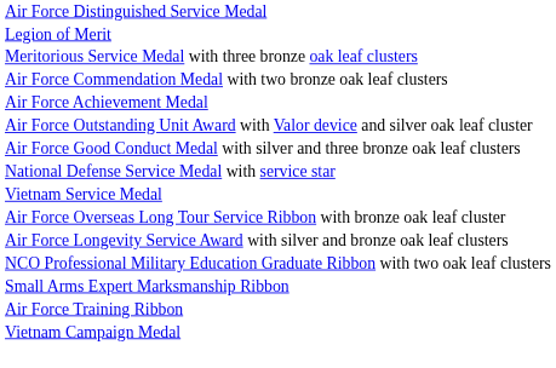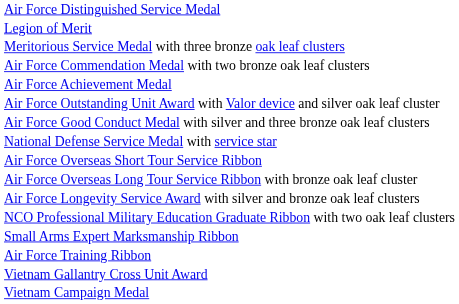 <table>
 <tr>
 <td></td>
 <td><a href='#'>Air Force Distinguished Service Medal</a></td>
 </tr>
 <tr>
 <td></td>
 <td><a href='#'>Legion of Merit</a></td>
 </tr>
 <tr>
 <td></td>
 <td><a href='#'>Meritorious Service Medal</a> with three bronze <a href='#'>oak leaf clusters</a></td>
 </tr>
 <tr>
 <td></td>
 <td><a href='#'>Air Force Commendation Medal</a> with two bronze oak leaf clusters</td>
 </tr>
 <tr>
 <td></td>
 <td><a href='#'>Air Force Achievement Medal</a></td>
 </tr>
 <tr>
 <td></td>
 <td><a href='#'>Air Force Outstanding Unit Award</a> with <a href='#'>Valor device</a> and silver oak leaf cluster</td>
 </tr>
 <tr>
 <td></td>
 <td><a href='#'>Air Force Good Conduct Medal</a> with silver and three bronze oak leaf clusters</td>
 </tr>
 <tr>
 <td></td>
 <td><a href='#'>National Defense Service Medal</a> with <a href='#'>service star</a></td>
 </tr>
 <tr>
 <td></td>
-<td><a href='#'>Vietnam Service Medal</a></td>
+<td><a href='#'>Air Force Overseas Short Tour Service Ribbon</a></td>
 </tr>
 <tr>
 <td></td>
 <td><a href='#'>Air Force Overseas Long Tour Service Ribbon</a> with bronze oak leaf cluster</td>
 </tr>
 <tr>
 <td></td>
 <td><a href='#'>Air Force Longevity Service Award</a> with silver and bronze oak leaf clusters</td>
 </tr>
 <tr>
 <td></td>
 <td><a href='#'>NCO Professional Military Education Graduate Ribbon</a> with two oak leaf clusters</td>
 </tr>
 <tr>
 <td></td>
 <td><a href='#'>Small Arms Expert Marksmanship Ribbon</a></td>
 </tr>
 <tr>
 <td></td>
 <td><a href='#'>Air Force Training Ribbon</a></td>
 </tr>
 <tr>
 <td></td>
+<td><a href='#'>Vietnam Gallantry Cross Unit Award</a></td>
+</tr>
+<tr>
+<td></td>
 <td><a href='#'>Vietnam Campaign Medal</a></td>
 </tr>
 <tr>
 </tr>
 </table>
